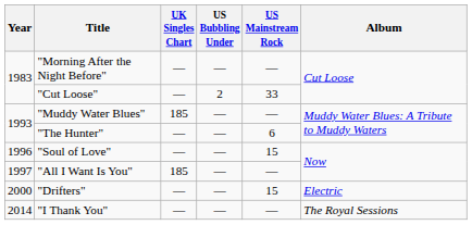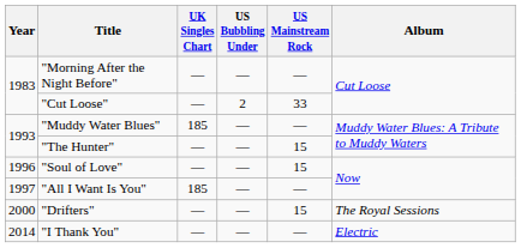 <table class="wikitable">
 <tr>
 <th>Year</th>
 <th>Title</th>
 <th width="40"><small><a href='#'>UK Singles Chart</a></small></th>
 <th width="40"><small>US <a href='#'>Bubbling Under</a></small></th>
 <th width="40"><small><a href='#'>US Mainstream Rock</a></small></th>
 <th>Album</th>
 </tr>
 <tr>
 <td rowspan="2">1983</td>
 <td>"Morning After the Night Before"</td>
 <td align=center>—</td>
 <td align=center>—</td>
 <td align=center>—</td>
 <td rowspan="2"><em><a href='#'>Cut Loose</a></em></td>
 </tr>
 <tr>
 <td>"Cut Loose"</td>
 <td align=center>—</td>
 <td align=center>2</td>
 <td align=center>33</td>
 </tr>
 <tr>
 <td rowspan="2">1993</td>
 <td>"Muddy Water Blues"</td>
 <td align=center>185</td>
 <td align=center>—</td>
 <td align=center>—</td>
 <td rowspan="2"><em><a href='#'>Muddy Water Blues: A Tribute to Muddy Waters</a></em></td>
 </tr>
 <tr>
 <td>"The Hunter"</td>
 <td align=center>—</td>
 <td align=center>—</td>
-<td align=center>6</td>
+<td align=center>15</td>
 </tr>
 <tr>
 <td>1996</td>
 <td>"Soul of Love"</td>
 <td align=center>—</td>
 <td align=center>—</td>
 <td align=center>15</td>
 <td rowspan="2"><em><a href='#'>Now</a></em></td>
 </tr>
 <tr>
 <td>1997</td>
 <td>"All I Want Is You"</td>
 <td align=center>185</td>
 <td align=center>—</td>
 <td align=center>—</td>
 </tr>
 <tr>
 <td>2000</td>
 <td>"Drifters"</td>
 <td align=center>—</td>
 <td align=center>—</td>
 <td align=center>15</td>
-<td><em><a href='#'>Electric</a></em></td>
+<td><em>The Royal Sessions</em></td>
 </tr>
 <tr>
 <td>2014</td>
 <td>"I Thank You"</td>
 <td align=center>—</td>
 <td align=center>—</td>
 <td align=center>—</td>
-<td><em>The Royal Sessions</em></td>
+<td><em><a href='#'>Electric</a></em></td>
 </tr>
 </table>
